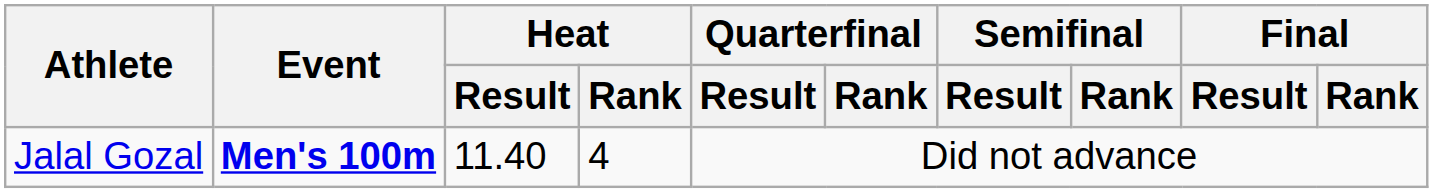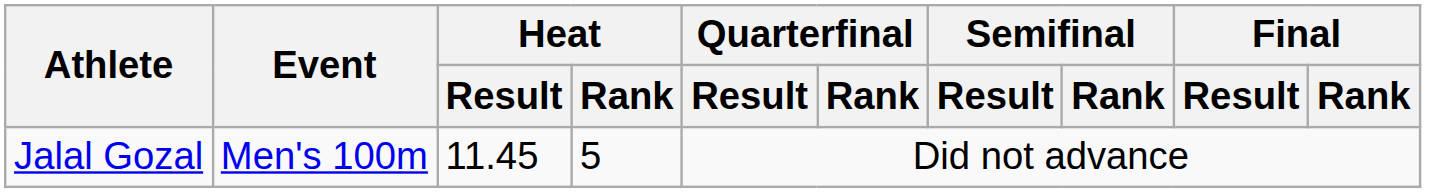 <table class="wikitable">
 <tr>
 <th rowspan="2">Athlete</th>
 <th rowspan="2">Event</th>
 <th colspan="2">Heat</th>
 <th colspan="2">Quarterfinal</th>
 <th colspan="2">Semifinal</th>
 <th colspan="2">Final</th>
 </tr>
 <tr>
 <th>Result</th>
 <th>Rank</th>
 <th>Result</th>
 <th>Rank</th>
 <th>Result</th>
 <th>Rank</th>
 <th>Result</th>
 <th>Rank</th>
 </tr>
 <tr>
 <td><a href='#'>Jalal Gozal</a></td>
-<td><strong><a href='#'>Men's 100m</a></strong></td>
-<td>11.40</td>
-<td>4</td>
+<td><a href='#'>Men's 100m</a></td>
+<td>11.45</td>
+<td>5</td>
 <td colspan="6" align=center>Did not advance</td>
 </tr>
 </table>
